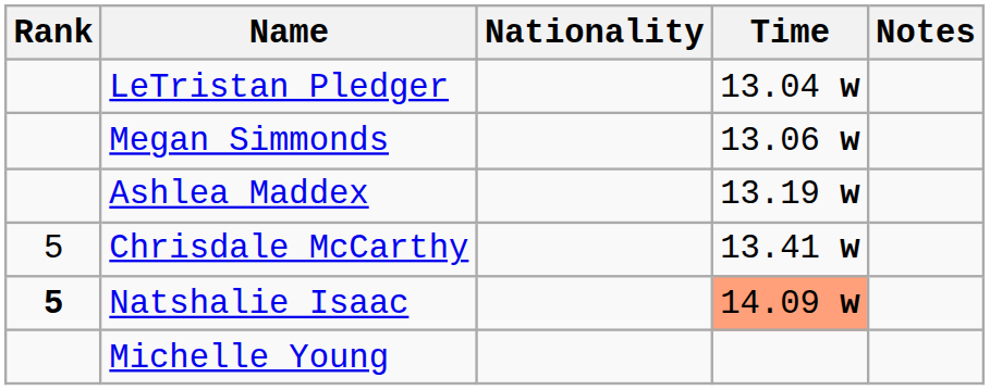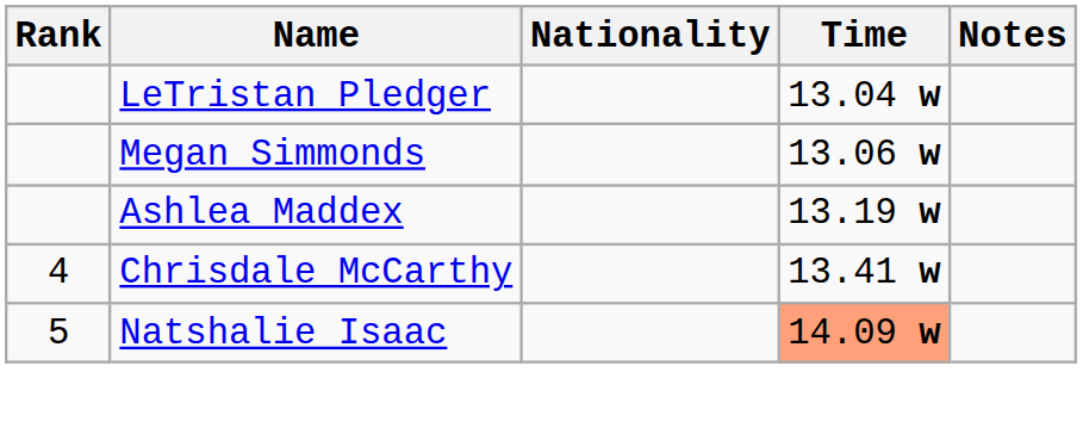 <table class="wikitable sortable" style="text-align:center">
 <tr>
 <th>Rank</th>
 <th>Name</th>
 <th>Nationality</th>
 <th>Time</th>
 <th>Notes</th>
 </tr>
 <tr>
 <td></td>
 <td align=left><a href='#'>LeTristan Pledger</a></td>
 <td align=left></td>
 <td>13.04 <strong>w</strong></td>
 <td></td>
 </tr>
 <tr>
 <td></td>
 <td align=left><a href='#'>Megan Simmonds</a></td>
 <td align=left></td>
 <td>13.06 <strong>w</strong></td>
 <td></td>
 </tr>
 <tr>
 <td></td>
 <td align=left><a href='#'>Ashlea Maddex</a></td>
 <td align=left></td>
 <td>13.19 <strong>w</strong></td>
 <td></td>
 </tr>
 <tr>
-<td>5</td>
+<td>4</td>
 <td align=left><a href='#'>Chrisdale McCarthy</a></td>
 <td align=left></td>
 <td>13.41 <strong>w</strong></td>
 <td></td>
 </tr>
 <tr>
-<td><strong>5</strong></td>
+<td>5</td>
 <td align=left><a href='#'>Natshalie Isaac</a></td>
 <td align=left></td>
 <td style="background: lightsalmon;">14.09 <strong>w</strong></td>
 <td></td>
 </tr>
-<tr>
-<td></td>
-<td align=left><a href='#'>Michelle Young</a></td>
-<td align=left></td>
-<td></td>
-<td></td>
-</tr>
 </table>
